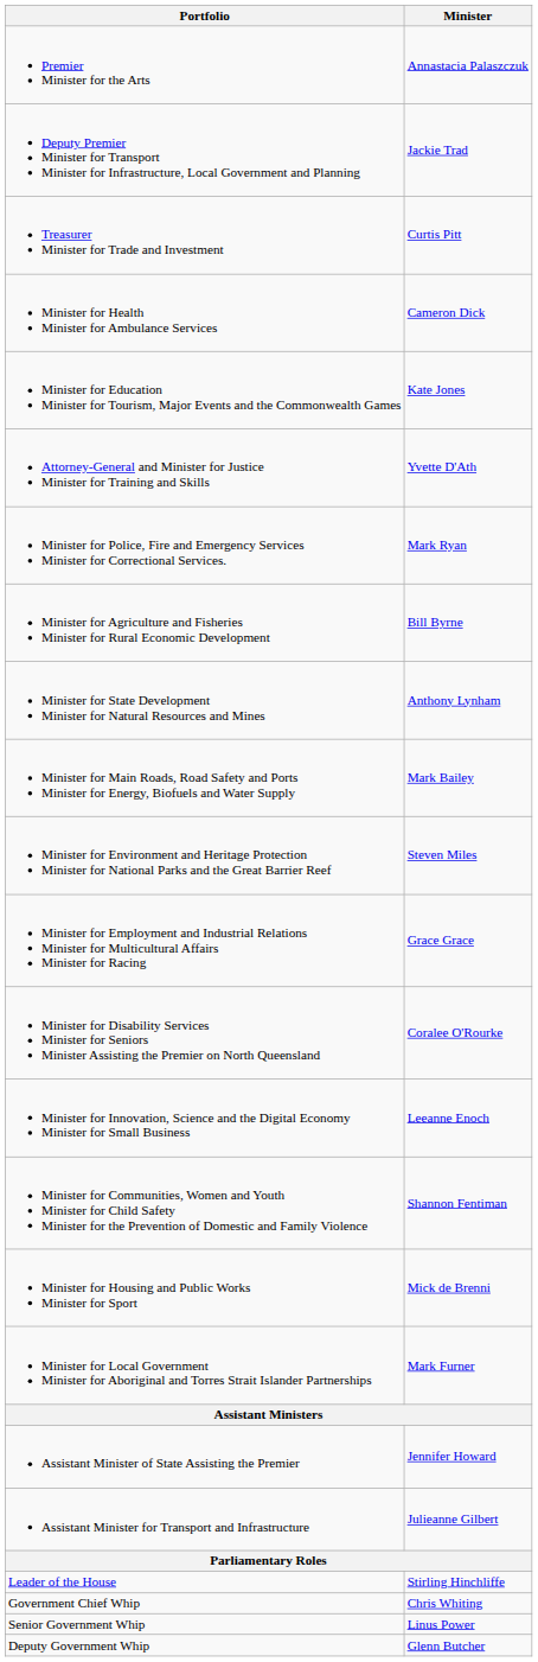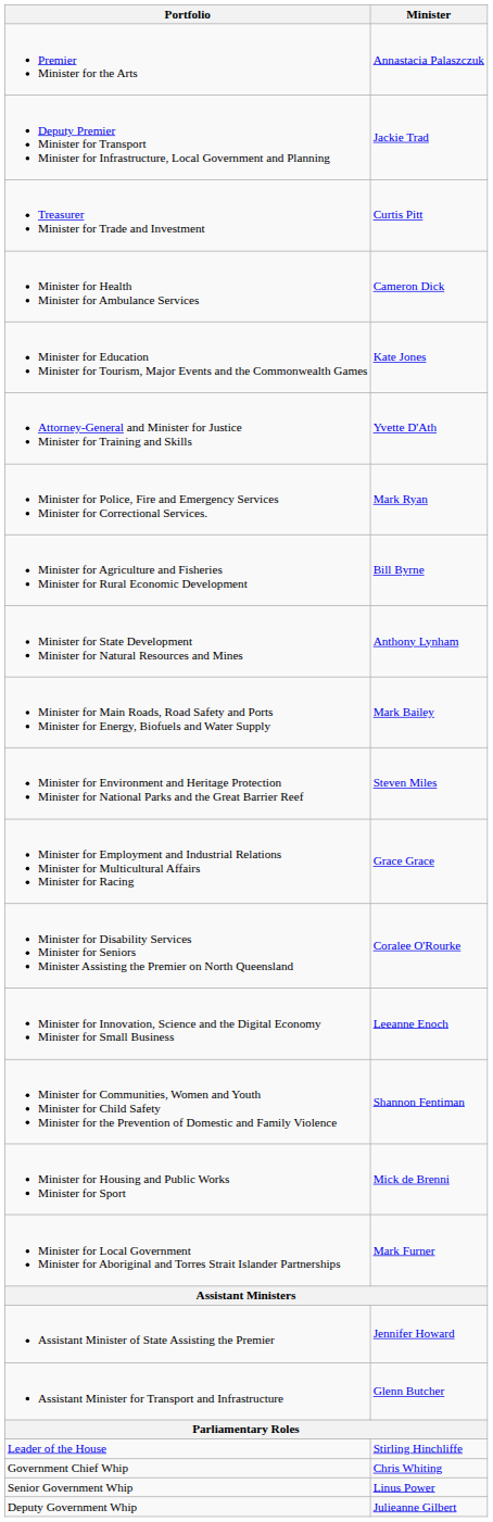 <table class=wikitable>
 <tr>
 <th>Portfolio</th>
 <th>Minister</th>
 </tr>
 <tr>
 <td><br><ul><li><a href='#'>Premier</a></li><li>Minister for the Arts</li></ul></td>
 <td><a href='#'>Annastacia Palaszczuk</a></td>
 </tr>
 <tr>
 <td><br><ul><li><a href='#'>Deputy Premier</a></li><li>Minister for Transport</li><li>Minister for Infrastructure, Local Government and Planning</li></ul></td>
 <td><a href='#'>Jackie Trad</a></td>
 </tr>
 <tr>
 <td><br><ul><li><a href='#'>Treasurer</a></li><li>Minister for Trade and Investment</li></ul></td>
 <td><a href='#'>Curtis Pitt</a></td>
 </tr>
 <tr>
 <td><br><ul><li>Minister for Health</li><li>Minister for Ambulance Services</li></ul></td>
 <td><a href='#'>Cameron Dick</a></td>
 </tr>
 <tr>
 <td><br><ul><li>Minister for Education</li><li>Minister for Tourism, Major Events and the Commonwealth Games</li></ul></td>
 <td><a href='#'>Kate Jones</a></td>
 </tr>
 <tr>
 <td><br><ul><li><a href='#'>Attorney-General</a> and Minister for Justice</li><li>Minister for Training and Skills</li></ul></td>
 <td><a href='#'>Yvette D'Ath</a></td>
 </tr>
 <tr>
 <td><br><ul><li>Minister for Police, Fire and Emergency Services</li><li>Minister for Correctional Services.</li></ul></td>
 <td><a href='#'>Mark Ryan</a></td>
 </tr>
 <tr>
 <td><br><ul><li>Minister for Agriculture and Fisheries</li><li>Minister for Rural Economic Development</li></ul></td>
 <td><a href='#'>Bill Byrne</a></td>
 </tr>
 <tr>
 <td><br><ul><li>Minister for State Development</li><li>Minister for Natural Resources and Mines</li></ul></td>
 <td><a href='#'>Anthony Lynham</a></td>
 </tr>
 <tr>
 <td><br><ul><li>Minister for Main Roads, Road Safety and Ports</li><li>Minister for Energy, Biofuels and Water Supply</li></ul></td>
 <td><a href='#'>Mark Bailey</a></td>
 </tr>
 <tr>
 <td><br><ul><li>Minister for Environment and Heritage Protection</li><li>Minister for National Parks and the Great Barrier Reef</li></ul></td>
 <td><a href='#'>Steven Miles</a></td>
 </tr>
 <tr>
 <td><br><ul><li>Minister for Employment and Industrial Relations</li><li>Minister for Multicultural Affairs</li><li>Minister for Racing</li></ul></td>
 <td><a href='#'>Grace Grace</a></td>
 </tr>
 <tr>
 <td><br><ul><li>Minister for Disability Services</li><li>Minister for Seniors</li><li>Minister Assisting the Premier on North Queensland</li></ul></td>
 <td><a href='#'>Coralee O'Rourke</a></td>
 </tr>
 <tr>
 <td><br><ul><li>Minister for Innovation, Science and the Digital Economy</li><li>Minister for Small Business</li></ul></td>
 <td><a href='#'>Leeanne Enoch</a></td>
 </tr>
 <tr>
 <td><br><ul><li>Minister for Communities, Women and Youth</li><li>Minister for Child Safety</li><li>Minister for the Prevention of Domestic and Family Violence</li></ul></td>
 <td><a href='#'>Shannon Fentiman</a></td>
 </tr>
 <tr>
 <td><br><ul><li>Minister for Housing and Public Works</li><li>Minister for Sport</li></ul></td>
 <td><a href='#'>Mick de Brenni</a></td>
 </tr>
 <tr>
 <td><br><ul><li>Minister for Local Government</li><li>Minister for Aboriginal and Torres Strait Islander Partnerships</li></ul></td>
 <td><a href='#'>Mark Furner</a></td>
 </tr>
 <tr>
 <th colspan=3>Assistant Ministers</th>
 </tr>
 <tr>
 <td><br><ul><li>Assistant Minister of State Assisting the Premier</li></ul></td>
 <td><a href='#'>Jennifer Howard</a></td>
 </tr>
 <tr>
 <td><br><ul><li>Assistant Minister for Transport and Infrastructure</li></ul></td>
-<td><a href='#'>Julieanne Gilbert</a></td>
+<td><a href='#'>Glenn Butcher</a></td>
 </tr>
 <tr>
 <th colspan=2>Parliamentary Roles</th>
 </tr>
 <tr>
 <td><a href='#'>Leader of the House</a></td>
 <td><a href='#'>Stirling Hinchliffe</a></td>
 </tr>
 <tr>
 <td>Government Chief Whip</td>
 <td><a href='#'>Chris Whiting</a></td>
 </tr>
 <tr>
 <td>Senior Government Whip</td>
 <td><a href='#'>Linus Power</a></td>
 </tr>
 <tr>
 <td>Deputy Government Whip</td>
-<td><a href='#'>Glenn Butcher</a></td>
+<td><a href='#'>Julieanne Gilbert</a></td>
 </tr>
 </table>
